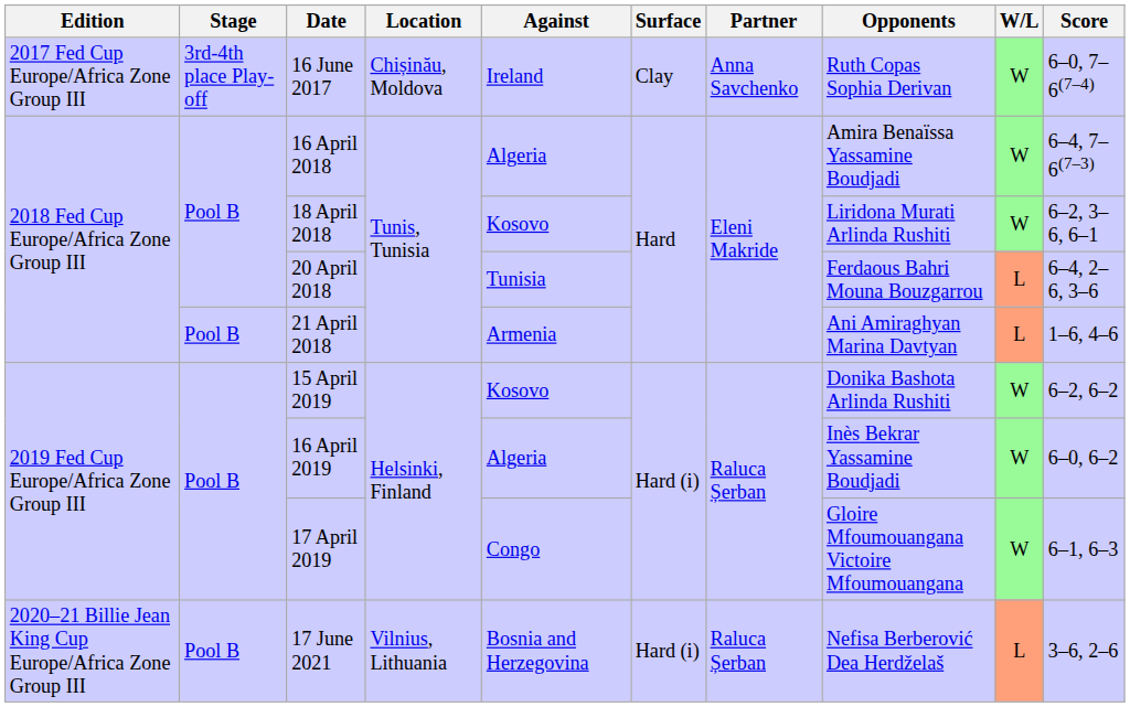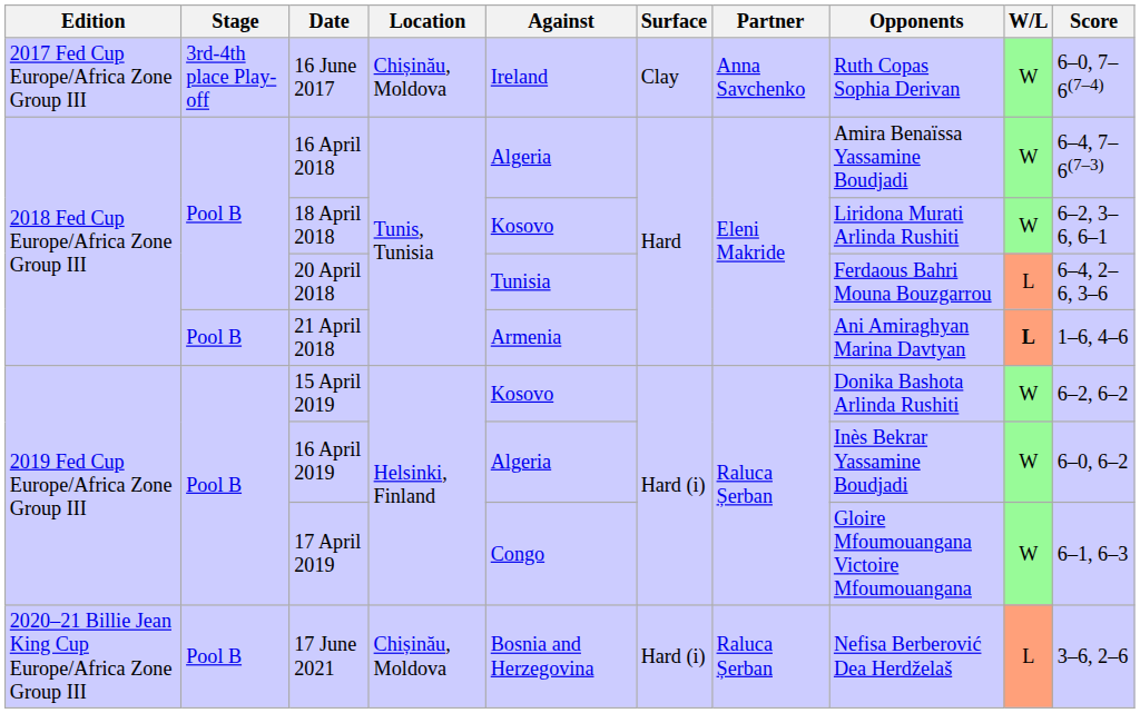 <table class=wikitable style=font-size:97%>
 <tr>
 <th>Edition</th>
 <th>Stage</th>
 <th>Date</th>
 <th>Location</th>
 <th>Against</th>
 <th>Surface</th>
 <th>Partner</th>
 <th>Opponents</th>
 <th>W/L</th>
 <th>Score</th>
 </tr>
 <tr style="background:#CCCCFF;">
 <td><a href='#'>2017 Fed Cup</a> <br> Europe/Africa Zone Group III</td>
 <td><a href='#'>3rd-4th place Play-off</a></td>
 <td>16 June 2017</td>
 <td><a href='#'>Chișinău</a>, Moldova</td>
 <td> <a href='#'>Ireland</a></td>
 <td>Clay</td>
 <td><a href='#'>Anna Savchenko</a></td>
 <td><a href='#'>Ruth Copas</a> <br> <a href='#'>Sophia Derivan</a></td>
 <td style="text-align:center; background:#98fb98;">W</td>
 <td>6–0, 7–6<sup>(7–4)</sup></td>
 </tr>
 <tr style="background:#CCCCFF;">
 <td rowspan=4><a href='#'>2018 Fed Cup</a> <br> Europe/Africa Zone Group III</td>
 <td rowspan=3><a href='#'>Pool B</a></td>
 <td>16 April 2018</td>
 <td rowspan=4><a href='#'>Tunis</a>, Tunisia</td>
 <td> <a href='#'>Algeria</a></td>
 <td rowspan=4>Hard</td>
 <td rowspan=4><a href='#'>Eleni Makride</a></td>
 <td>Amira Benaïssa <br> <a href='#'>Yassamine Boudjadi</a></td>
 <td style="text-align:center; background:#98fb98;">W</td>
 <td>6–4, 7–6<sup>(7–3)</sup></td>
 </tr>
 <tr style="background:#CCCCFF;">
 <td>18 April 2018</td>
 <td> <a href='#'>Kosovo</a></td>
 <td><a href='#'>Liridona Murati</a> <br> <a href='#'>Arlinda Rushiti</a></td>
 <td style="text-align:center; background:#98fb98;">W</td>
 <td>6–2, 3–6, 6–1</td>
 </tr>
 <tr style="background:#CCCCFF;">
 <td>20 April 2018</td>
 <td> <a href='#'>Tunisia</a></td>
 <td><a href='#'>Ferdaous Bahri</a> <br> <a href='#'>Mouna Bouzgarrou</a></td>
 <td style="text-align:center; background:#ffa07a;">L</td>
 <td>6–4, 2–6, 3–6</td>
 </tr>
 <tr style="background:#CCCCFF;">
 <td><a href='#'>Pool B</a></td>
 <td>21 April 2018</td>
 <td> <a href='#'>Armenia</a></td>
 <td><a href='#'>Ani Amiraghyan</a> <br> <a href='#'>Marina Davtyan</a></td>
-<td style="text-align:center; background:#ffa07a;">L</td>
+<td style="text-align:center; background:#ffa07a;"><strong>L</strong></td>
 <td>1–6, 4–6</td>
 </tr>
 <tr style="background:#CCCCFF;">
 <td rowspan=3><a href='#'>2019 Fed Cup</a> <br> Europe/Africa Zone Group III</td>
 <td rowspan=3><a href='#'>Pool B</a></td>
 <td>15 April 2019</td>
 <td rowspan=3><a href='#'>Helsinki</a>, Finland</td>
 <td> <a href='#'>Kosovo</a></td>
 <td rowspan=3>Hard (i)</td>
 <td rowspan=3><a href='#'>Raluca Șerban</a></td>
 <td><a href='#'>Donika Bashota</a> <br> <a href='#'>Arlinda Rushiti</a></td>
 <td style="text-align:center; background:#98fb98;">W</td>
 <td>6–2, 6–2</td>
 </tr>
 <tr style="background:#CCCCFF;">
 <td>16 April 2019</td>
 <td> <a href='#'>Algeria</a></td>
 <td><a href='#'>Inès Bekrar</a> <br> <a href='#'>Yassamine Boudjadi</a></td>
 <td style="text-align:center; background:#98fb98;">W</td>
 <td>6–0, 6–2</td>
 </tr>
 <tr style="background:#CCCCFF;">
 <td>17 April 2019</td>
 <td> <a href='#'>Congo</a></td>
 <td><a href='#'>Gloire Mfoumouangana</a> <br> <a href='#'>Victoire Mfoumouangana</a></td>
 <td style="text-align:center; background:#98fb98;">W</td>
 <td>6–1, 6–3</td>
 </tr>
 <tr style="background:#CCCCFF;">
 <td><a href='#'>2020–21 Billie Jean King Cup</a> <br> Europe/Africa Zone Group III</td>
 <td><a href='#'>Pool B</a></td>
 <td>17 June 2021</td>
-<td><a href='#'>Vilnius</a>, Lithuania</td>
+<td><a href='#'>Chișinău</a>, Moldova</td>
 <td> <a href='#'>Bosnia and Herzegovina</a></td>
 <td>Hard (i)</td>
 <td><a href='#'>Raluca Șerban</a></td>
 <td><a href='#'>Nefisa Berberović</a> <br> <a href='#'>Dea Herdželaš</a></td>
 <td style="text-align:center; background:#ffa07a;">L</td>
 <td>3–6, 2–6</td>
 </tr>
 </table>
